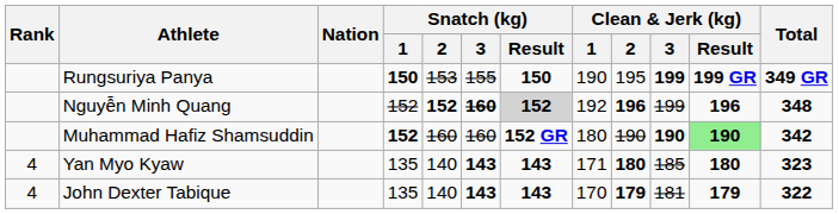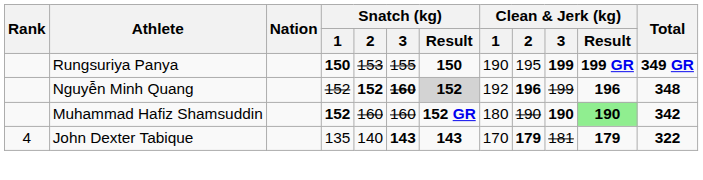 <table class="wikitable sortable" style="text-align:center;">
 <tr>
 <th rowspan=2>Rank</th>
 <th rowspan=2>Athlete</th>
 <th rowspan=2>Nation</th>
 <th colspan=4>Snatch (kg)</th>
 <th colspan=4>Clean & Jerk (kg)</th>
 <th rowspan=2>Total</th>
 </tr>
 <tr>
 <th>1</th>
 <th>2</th>
 <th>3</th>
 <th>Result</th>
 <th>1</th>
 <th>2</th>
 <th>3</th>
 <th>Result</th>
 </tr>
 <tr>
 <td></td>
 <td align=left>Rungsuriya Panya</td>
 <td align=left></td>
 <td><strong>150</strong></td>
 <td><s>153</s></td>
 <td><s>155</s></td>
 <td><strong>150</strong></td>
 <td>190</td>
 <td>195</td>
 <td><strong>199</strong></td>
 <td><strong>199</strong> <strong><a href='#'>GR</a></strong></td>
 <td><strong>349</strong> <strong><a href='#'>GR</a></strong></td>
 </tr>
 <tr>
 <td></td>
 <td align=left>Nguyễn Minh Quang</td>
 <td align=left></td>
 <td><s>152</s></td>
 <td><strong>152</strong></td>
 <td><strong><s>160</s></strong></td>
 <td style="background: lightgrey;"><strong>152</strong></td>
 <td>192</td>
 <td><strong>196</strong></td>
 <td><s>199</s></td>
 <td><strong>196</strong></td>
 <td><strong>348</strong></td>
 </tr>
 <tr>
 <td></td>
 <td align=left>Muhammad Hafiz Shamsuddin</td>
 <td align=left></td>
 <td><strong>152</strong></td>
 <td><s>160</s></td>
 <td><s>160</s></td>
 <td><strong>152</strong> <strong><a href='#'>GR</a></strong></td>
 <td>180</td>
 <td><s>190</s></td>
 <td><strong>190</strong></td>
 <td style="background: lightgreen;"><strong>190</strong></td>
 <td><strong>342</strong></td>
 </tr>
 <tr>
 <td>4</td>
-<td align=left>Yan Myo Kyaw</td>
-<td align=left></td>
-<td>135</td>
-<td>140</td>
-<td><strong>143</strong></td>
-<td><strong>143</strong></td>
-<td>171</td>
-<td><strong>180</strong></td>
-<td><s>185</s></td>
-<td><strong>180</strong></td>
-<td><strong>323</strong></td>
-</tr>
-<tr>
-<td>4</td>
 <td align=left>John Dexter Tabique</td>
 <td align=left></td>
 <td>135</td>
 <td>140</td>
 <td><strong>143</strong></td>
 <td><strong>143</strong></td>
 <td>170</td>
 <td><strong>179</strong></td>
 <td><s>181</s></td>
 <td><strong>179</strong></td>
 <td><strong>322</strong></td>
 </tr>
 </table>
